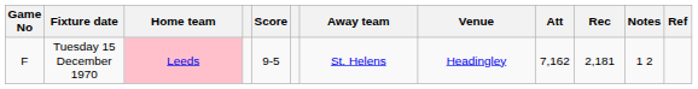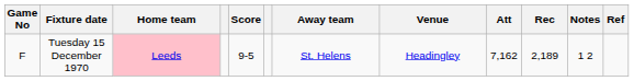 <table class="wikitable" style="text-align:center;">
 <tr>
 <th width=20 abbr="No">Game No</th>
 <th width=100 abbr="Date">Fixture date</th>
 <th width=150 abbr="Home team">Home team</th>
 <th width=5 abbr="space"></th>
 <th width=20 abbr="Score">Score</th>
 <th width=5 abbr="space"></th>
 <th width=150 abbr="Away team">Away team</th>
 <th width=150 abbr="Venue">Venue</th>
 <th width=45 abbr="Att">Att</th>
 <th width=60 abbr="Rec">Rec</th>
 <th width=20 abbr="Notes">Notes</th>
 <th width=30 abbr="Ref">Ref</th>
 </tr>
 <tr>
 <td>F</td>
 <td>Tuesday 15 December 1970</td>
 <td style="background: pink;"><a href='#'>Leeds</a></td>
 <td></td>
 <td>9-5</td>
 <td></td>
 <td><a href='#'>St. Helens</a></td>
 <td><a href='#'>Headingley</a></td>
 <td>7,162</td>
-<td>2,181</td>
+<td>2,189</td>
 <td>1 2</td>
 <td></td>
 </tr>
 </table>
